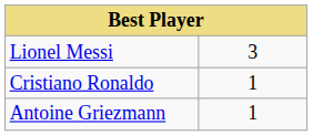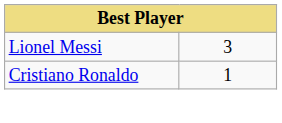 <table class="wikitable" align="center">
 <tr>
 <th style="background-color: #eedd82" colspan="2">Best Player</th>
 </tr>
 <tr>
 <td width="150"> <a href='#'>Lionel Messi</a></td>
 <td width="80" align="center">3</td>
 </tr>
 <tr>
 <td> <a href='#'>Cristiano Ronaldo</a></td>
 <td align="center">1</td>
 </tr>
-<tr>
-<td> <a href='#'>Antoine Griezmann</a></td>
-<td align="center">1</td>
-</tr>
 </table>
